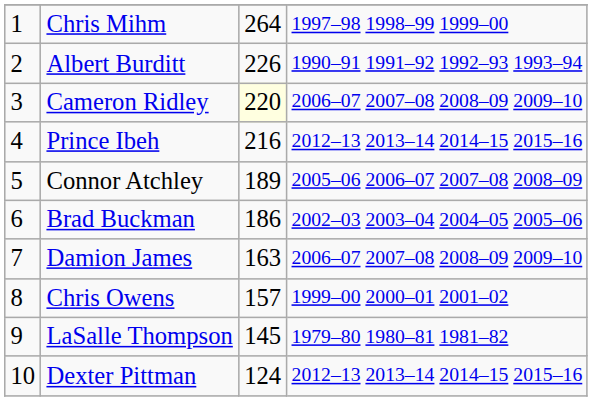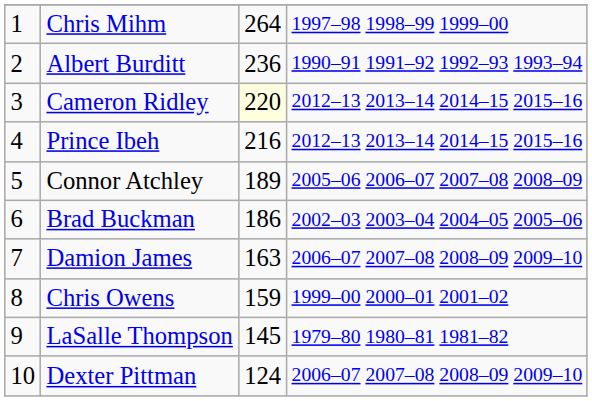 <table class="wikitable">
 <tr>
 </tr>
 <tr>
 <td>1</td>
 <td><a href='#'>Chris Mihm</a></td>
 <td>264</td>
 <td style="font-size:80%;"><a href='#'>1997–98</a> <a href='#'>1998–99</a> <a href='#'>1999–00</a></td>
 </tr>
 <tr>
 <td>2</td>
 <td><a href='#'>Albert Burditt</a></td>
-<td>226</td>
+<td>236</td>
 <td style="font-size:80%;"><a href='#'>1990–91</a> <a href='#'>1991–92</a> <a href='#'>1992–93</a> <a href='#'>1993–94</a></td>
 </tr>
 <tr>
 <td>3</td>
 <td><a href='#'>Cameron Ridley</a></td>
 <td style="background: lightyellow;">220</td>
-<td style="font-size:80%;"><a href='#'>2006–07</a> <a href='#'>2007–08</a> <a href='#'>2008–09</a> <a href='#'>2009–10</a></td>
+<td style="font-size:80%;"><a href='#'>2012–13</a> <a href='#'>2013–14</a> <a href='#'>2014–15</a> <a href='#'>2015–16</a></td>
 </tr>
 <tr>
 <td>4</td>
 <td><a href='#'>Prince Ibeh</a></td>
 <td>216</td>
 <td style="font-size:80%;"><a href='#'>2012–13</a> <a href='#'>2013–14</a> <a href='#'>2014–15</a> <a href='#'>2015–16</a></td>
 </tr>
 <tr>
 <td>5</td>
 <td>Connor Atchley</td>
 <td>189</td>
 <td style="font-size:80%;"><a href='#'>2005–06</a> <a href='#'>2006–07</a> <a href='#'>2007–08</a> <a href='#'>2008–09</a></td>
 </tr>
 <tr>
 <td>6</td>
 <td><a href='#'>Brad Buckman</a></td>
 <td>186</td>
 <td style="font-size:80%;"><a href='#'>2002–03</a> <a href='#'>2003–04</a> <a href='#'>2004–05</a> <a href='#'>2005–06</a></td>
 </tr>
 <tr>
 <td>7</td>
 <td><a href='#'>Damion James</a></td>
 <td>163</td>
 <td style="font-size:80%;"><a href='#'>2006–07</a> <a href='#'>2007–08</a> <a href='#'>2008–09</a> <a href='#'>2009–10</a></td>
 </tr>
 <tr>
 <td>8</td>
 <td><a href='#'>Chris Owens</a></td>
-<td>157</td>
+<td>159</td>
 <td style="font-size:80%;"><a href='#'>1999–00</a> <a href='#'>2000–01</a> <a href='#'>2001–02</a></td>
 </tr>
 <tr>
 <td>9</td>
 <td><a href='#'>LaSalle Thompson</a></td>
 <td>145</td>
 <td style="font-size:80%;"><a href='#'>1979–80</a> <a href='#'>1980–81</a> <a href='#'>1981–82</a></td>
 </tr>
 <tr>
 <td>10</td>
 <td><a href='#'>Dexter Pittman</a></td>
 <td>124</td>
-<td style="font-size:80%;"><a href='#'>2012–13</a> <a href='#'>2013–14</a> <a href='#'>2014–15</a> <a href='#'>2015–16</a></td>
+<td style="font-size:80%;"><a href='#'>2006–07</a> <a href='#'>2007–08</a> <a href='#'>2008–09</a> <a href='#'>2009–10</a></td>
 </tr>
 </table>
